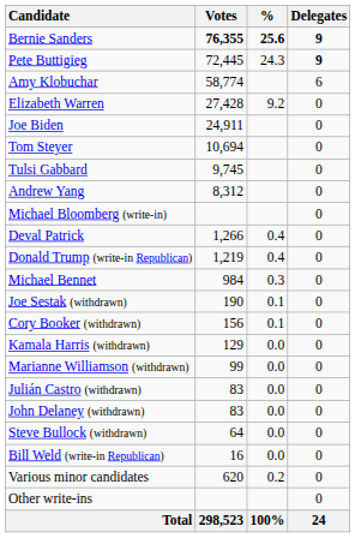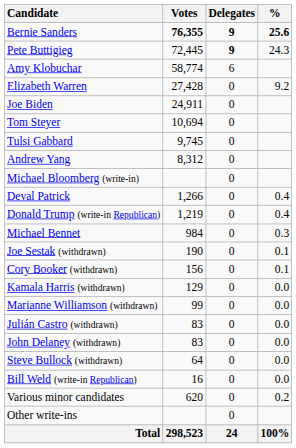 <table class="wikitable sortable" style="text-align:right;">
 <tr>
 <th style="text-align:left;">Candidate</th>
 <th>Votes</th>
+<th>Delegates</th>
 <th>%</th>
-<th>Delegates</th>
 </tr>
 <tr>
 <td style="text-align:left;" data-sort-value="Sanders, Bernie"><a href='#'>Bernie Sanders</a></td>
 <td><strong>76,355</strong></td>
+<td style="text-align:center;"><strong>9</strong></td>
 <td><strong>25.6</strong></td>
-<td style="text-align:center;"><strong>9</strong></td>
 </tr>
 <tr>
 <td style="text-align:left;" data-sort-value="Buttigieg, Pete"><a href='#'>Pete Buttigieg</a></td>
 <td>72,445</td>
+<td style="text-align:center;"><strong>9</strong></td>
 <td>24.3</td>
-<td style="text-align:center;"><strong>9</strong></td>
 </tr>
 <tr>
 <td style="text-align:left;" data-sort-value="Klobuchar, Amy"><a href='#'>Amy Klobuchar</a></td>
 <td>58,774</td>
+<td style="text-align:center;">6</td>
 <td></td>
-<td style="text-align:center;">6</td>
 </tr>
 <tr>
 <td style="text-align:left;" data-sort-value="Warren, Elizabeth"><a href='#'>Elizabeth Warren</a></td>
 <td>27,428</td>
+<td style="text-align:center;">0</td>
 <td>9.2</td>
-<td style="text-align:center;">0</td>
 </tr>
 <tr>
 <td style="text-align:left;" data-sort-value="Biden, Joe"><a href='#'>Joe Biden</a></td>
 <td>24,911</td>
+<td style="text-align:center;">0</td>
 <td></td>
-<td style="text-align:center;">0</td>
 </tr>
 <tr>
 <td style="text-align:left;" data-sort-value="Steyer, Tom"><a href='#'>Tom Steyer</a></td>
 <td>10,694</td>
+<td style="text-align:center;">0</td>
 <td></td>
-<td style="text-align:center;">0</td>
 </tr>
 <tr>
 <td style="text-align:left;" data-sort-value="Gabbard, Tulsi"><a href='#'>Tulsi Gabbard</a></td>
 <td>9,745</td>
+<td style="text-align:center;">0</td>
 <td></td>
-<td style="text-align:center;">0</td>
 </tr>
 <tr>
 <td style="text-align:left;" data-sort-value="Yang, Andrew"><a href='#'>Andrew Yang</a></td>
 <td>8,312</td>
+<td style="text-align:center;">0</td>
 <td></td>
-<td style="text-align:center;">0</td>
 </tr>
 <tr>
 <td style="text-align:left;" data-sort-value="Bloomberg"><a href='#'>Michael Bloomberg</a> <small>(write-in)</small></td>
 <td></td>
+<td style="text-align:center;">0</td>
 <td></td>
-<td style="text-align:center;">0</td>
 </tr>
 <tr>
 <td style="text-align:left;" data-sort-value="Patrick, Deval"><a href='#'>Deval Patrick</a></td>
 <td>1,266</td>
+<td style="text-align:center;">0</td>
 <td>0.4</td>
-<td style="text-align:center;">0</td>
 </tr>
 <tr>
 <td style="text-align:left;" data-sort-value="Trump, Donald"><a href='#'>Donald Trump</a> <small>(write-in <a href='#'>Republican</a>)</small></td>
 <td>1,219</td>
+<td style="text-align:center;">0</td>
 <td>0.4</td>
-<td style="text-align:center;">0</td>
 </tr>
 <tr>
 <td style="text-align:left;" data-sort-value="Bennet, Michael"><a href='#'>Michael Bennet</a></td>
 <td>984</td>
+<td style="text-align:center;">0</td>
 <td>0.3</td>
-<td style="text-align:center;">0</td>
 </tr>
 <tr>
 <td style="text-align:left;" data-sort-value="Sestak, Joe"><a href='#'>Joe Sestak</a> <small>(withdrawn)</small></td>
 <td>190</td>
+<td style="text-align:center;">0</td>
 <td>0.1</td>
-<td style="text-align:center;">0</td>
 </tr>
 <tr>
 <td style="text-align:left;" data-sort-value="Booker, Cory"><a href='#'>Cory Booker</a> <small>(withdrawn)</small></td>
 <td>156</td>
+<td style="text-align:center;">0</td>
 <td>0.1</td>
-<td style="text-align:center;">0</td>
 </tr>
 <tr>
 <td style="text-align:left;" data-sort-value="Harris, Kamala"><a href='#'>Kamala Harris</a> <small>(withdrawn)</small></td>
 <td>129</td>
+<td style="text-align:center;">0</td>
 <td>0.0</td>
-<td style="text-align:center;">0</td>
 </tr>
 <tr>
 <td style="text-align:left;" data-sort-value="Williamson, Marianne"><a href='#'>Marianne Williamson</a> <small>(withdrawn)</small></td>
 <td>99</td>
+<td style="text-align:center;">0</td>
 <td>0.0</td>
-<td style="text-align:center;">0</td>
 </tr>
 <tr>
 <td style="text-align:left;" data-sort-value="Castro, Julián"><a href='#'>Julián Castro</a> <small>(withdrawn)</small></td>
 <td>83</td>
+<td style="text-align:center;">0</td>
 <td>0.0</td>
-<td style="text-align:center;">0</td>
 </tr>
 <tr>
 <td style="text-align:left;" data-sort-value="Delaney, John"><a href='#'>John Delaney</a> <small>(withdrawn)</small></td>
 <td>83</td>
+<td style="text-align:center;">0</td>
 <td>0.0</td>
-<td style="text-align:center;">0</td>
 </tr>
 <tr>
 <td style="text-align:left;" data-sort-value="Bullock, Steve"><a href='#'>Steve Bullock</a> <small>(withdrawn)</small></td>
 <td>64</td>
+<td style="text-align:center;">0</td>
 <td>0.0</td>
-<td style="text-align:center;">0</td>
 </tr>
 <tr>
 <td style="text-align:left;" data-sort-value="Weld, Bill"><a href='#'>Bill Weld</a> <small>(write-in <a href='#'>Republican</a>)</small></td>
 <td>16</td>
+<td style="text-align:center;">0</td>
 <td>0.0</td>
-<td style="text-align:center;">0</td>
 </tr>
 <tr>
 <td style="text-align:left;">Various minor candidates</td>
 <td>620</td>
+<td style="text-align:center;">0</td>
 <td>0.2</td>
-<td style="text-align:center;">0</td>
 </tr>
 <tr>
 <td style="text-align:left;" data-sort-value="Write in">Other write-ins</td>
 <td></td>
+<td style="text-align:center;">0</td>
 <td></td>
-<td style="text-align:center;">0</td>
 </tr>
 <tr>
 <th style="text-align:right;">Total</th>
 <th>298,523</th>
+<th>24</th>
 <th>100%</th>
-<th>24</th>
 </tr>
 </table>
